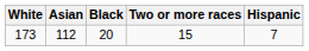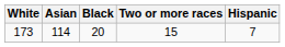 <table class="wikitable" style=text-align:center>
 <tr>
 <th>White</th>
 <th>Asian</th>
 <th>Black</th>
 <th>Two or more races</th>
 <th>Hispanic</th>
 </tr>
 <tr>
 <td>173</td>
-<td>112</td>
+<td>114</td>
 <td>20</td>
 <td>15</td>
 <td>7</td>
 </tr>
 </table>
